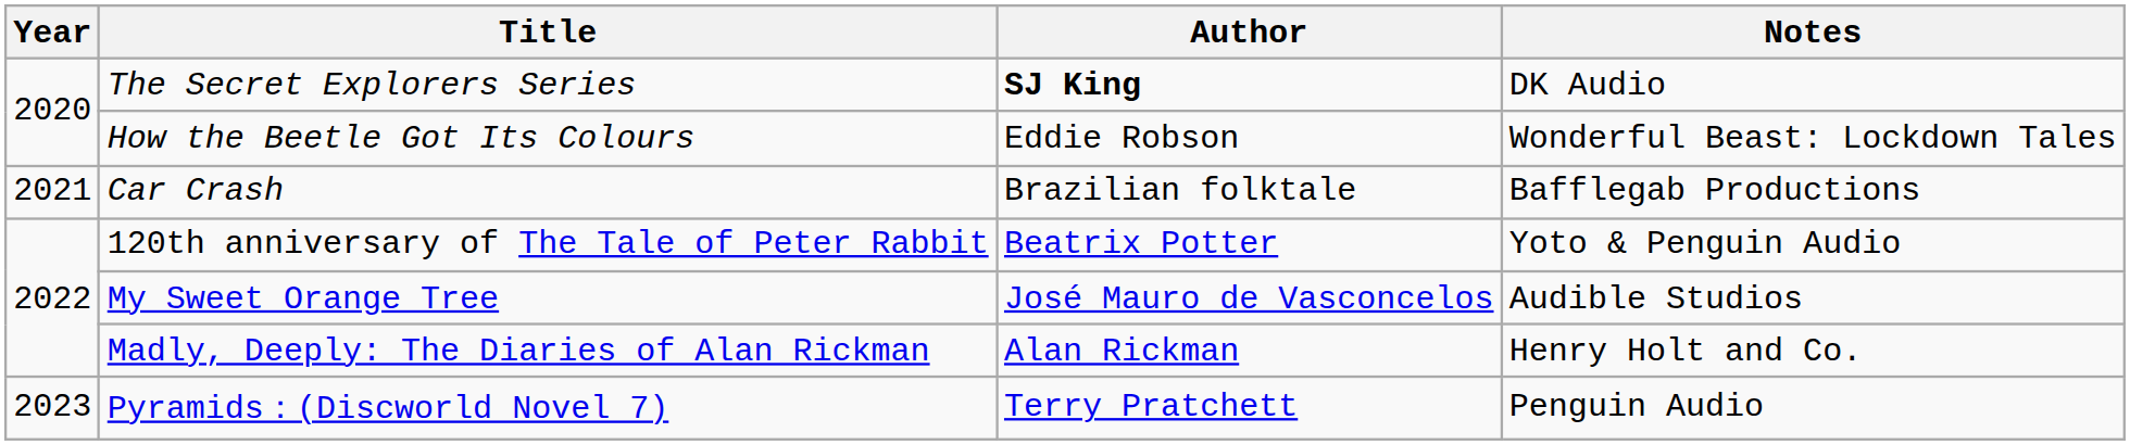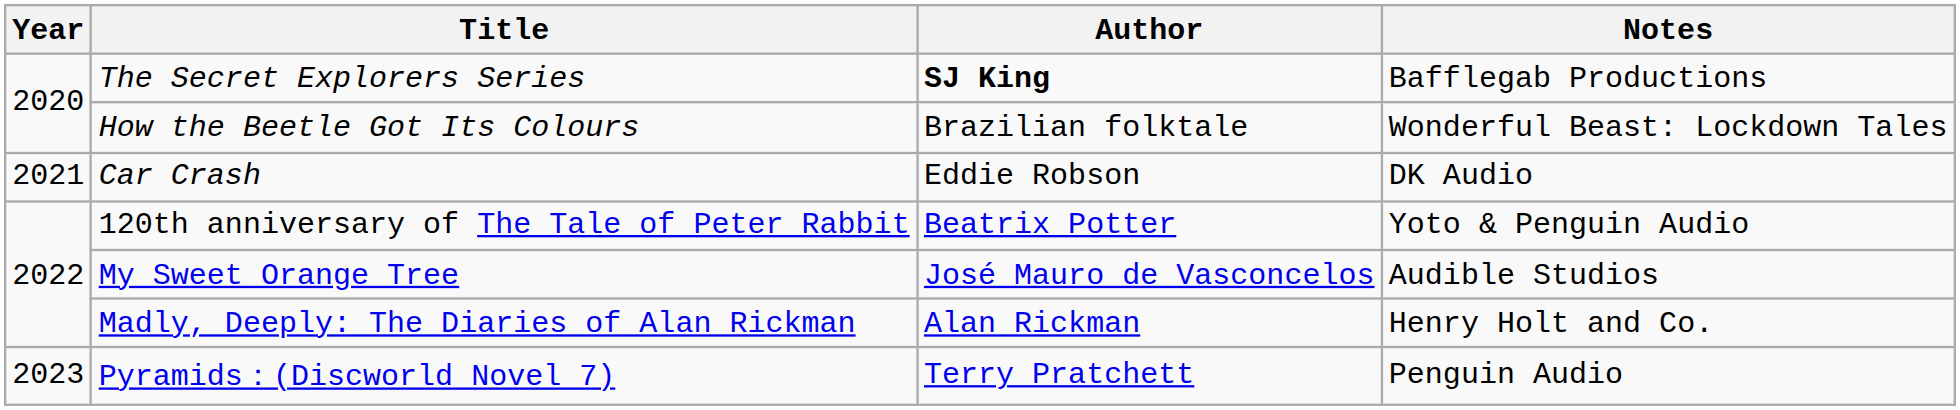 <table class="wikitable">
 <tr>
 <th>Year</th>
 <th>Title</th>
 <th>Author</th>
 <th>Notes</th>
 </tr>
 <tr>
 <td rowspan="2">2020</td>
 <td><em>The Secret Explorers Series</em></td>
 <td><strong>SJ King</strong></td>
-<td>DK Audio</td>
+<td>Bafflegab Productions</td>
 </tr>
 <tr>
 <td><em>How the Beetle Got Its Colours</em></td>
-<td>Eddie Robson</td>
+<td>Brazilian folktale</td>
 <td>Wonderful Beast: Lockdown Tales</td>
 </tr>
 <tr>
 <td>2021</td>
 <td><em>Car Crash</em></td>
-<td>Brazilian folktale</td>
-<td>Bafflegab Productions</td>
+<td>Eddie Robson</td>
+<td>DK Audio</td>
 </tr>
 <tr>
 <td rowspan="3">2022</td>
 <td>120th anniversary of <a href='#'>The Tale of Peter Rabbit</a></td>
 <td><a href='#'>Beatrix Potter</a></td>
 <td>Yoto & Penguin Audio</td>
 </tr>
 <tr>
 <td><a href='#'>My Sweet Orange Tree</a></td>
 <td><a href='#'>José Mauro de Vasconcelos</a></td>
 <td>Audible Studios</td>
 </tr>
 <tr>
 <td><a href='#'>Madly, Deeply: The Diaries of Alan Rickman</a></td>
 <td><a href='#'>Alan Rickman</a></td>
 <td>Henry Holt and Co.</td>
 </tr>
 <tr>
 <td>2023</td>
 <td><a href='#'>Pyramids：(Discworld Novel 7)</a></td>
 <td><a href='#'>Terry Pratchett</a></td>
 <td>Penguin Audio</td>
 </tr>
 </table>
